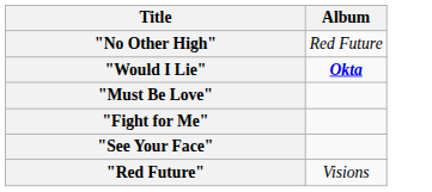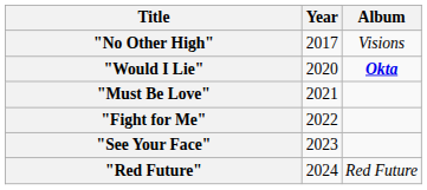 <table class="wikitable plainrowheaders" style="text-align:center;">
 <tr>
 <th scope="col" style="width:18em;">Title</th>
+<th scope="col" style="width:1em;">Year</th>
 <th scope="col">Album</th>
 </tr>
 <tr>
 <th scope="row">"No Other High"<br></th>
-<td><em>Red Future</em></td>
+<td>2017</td>
+<td><em>Visions</em></td>
 </tr>
 <tr>
 <th scope="row">"Would I Lie"<br></th>
+<td>2020</td>
 <td><strong><em><a href='#'>Okta</a></em></strong></td>
 </tr>
 <tr>
 <th scope="row">"Must Be Love"<br></th>
+<td>2021</td>
 <td></td>
 </tr>
 <tr>
 <th scope="row">"Fight for Me"<br></th>
+<td>2022</td>
 <td></td>
 </tr>
 <tr>
 <th scope="row">"See Your Face"<br></th>
+<td>2023</td>
 <td></td>
 </tr>
 <tr>
 <th scope="row">"Red Future"<br></th>
-<td><em>Visions</em></td>
+<td>2024</td>
+<td><em>Red Future</em></td>
 </tr>
 </table>
